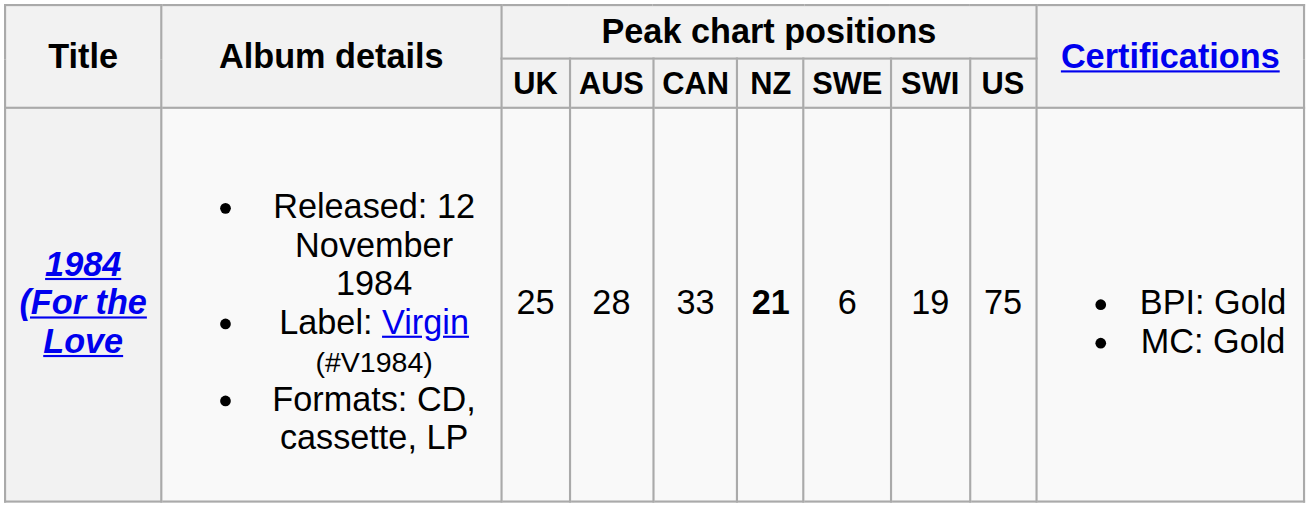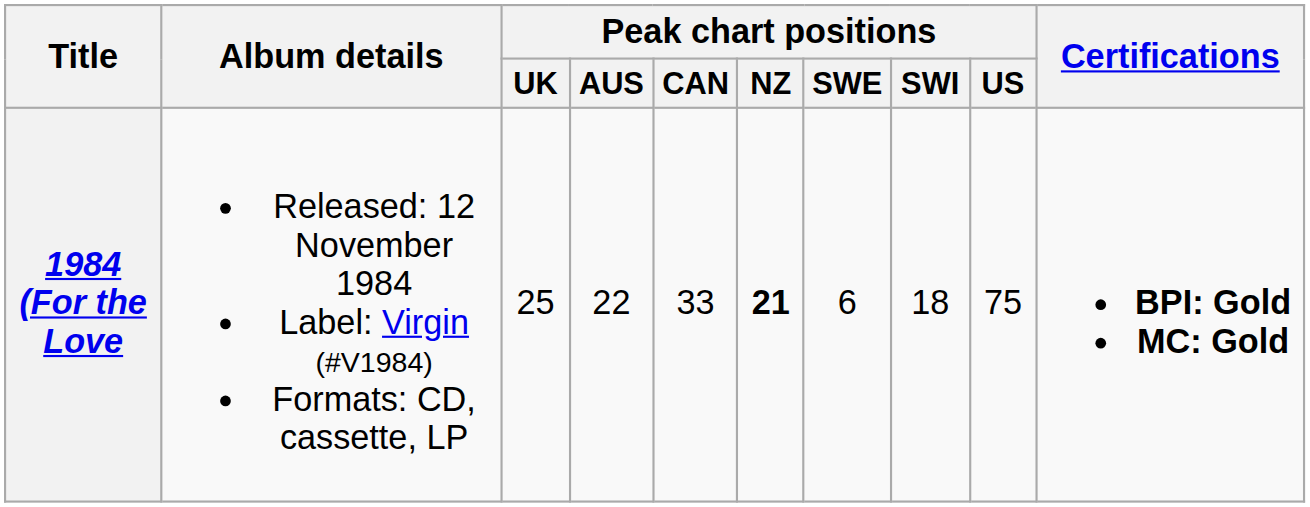 <table class="wikitable plainrowheaders" style="text-align:center;" border="1">
 <tr>
 <th scope="col" rowspan="2" style="width:9em;">Title</th>
 <th scope="col" rowspan="2" style="width:16em;">Album details</th>
 <th scope="col" colspan="7">Peak chart positions</th>
 <th scope="col" rowspan="2" style="width:10em;"><a href='#'>Certifications</a></th>
 </tr>
 <tr>
 <th scope="col" style="width:2.6em;font-size:90%;">UK<br></th>
 <th scope="col" style="width:2.6em;font-size:90%;">AUS<br></th>
 <th scope="col" style="width:2.6em;font-size:90%;">CAN<br></th>
 <th scope="col" style="width:2.6em;font-size:90%;">NZ<br></th>
 <th scope="col" style="width:2.6em;font-size:90%;">SWE<br></th>
 <th scope="col" style="width:2.6em;font-size:90%;">SWI<br></th>
 <th scope="col" style="width:2.6em;font-size:90%;">US<br></th>
 </tr>
 <tr>
 <th scope="row"><em><a href='#'>1984 (For the Love </a></em></th>
 <td><br><ul><li>Released: 12 November 1984</li><li>Label: <a href='#'>Virgin</a> <small>(#V1984)</small></li><li>Formats: CD, cassette, LP</li></ul></td>
 <td>25</td>
-<td>28</td>
+<td>22</td>
 <td>33</td>
 <td><strong>21</strong></td>
 <td>6</td>
-<td>19</td>
+<td>18</td>
 <td>75</td>
-<td><br><ul><li>BPI: Gold</li><li>MC: Gold</li></ul></td>
+<td><strong><br><ul><li>BPI: Gold</li><li>MC: Gold</li></ul></strong></td>
 </tr>
 </table>
